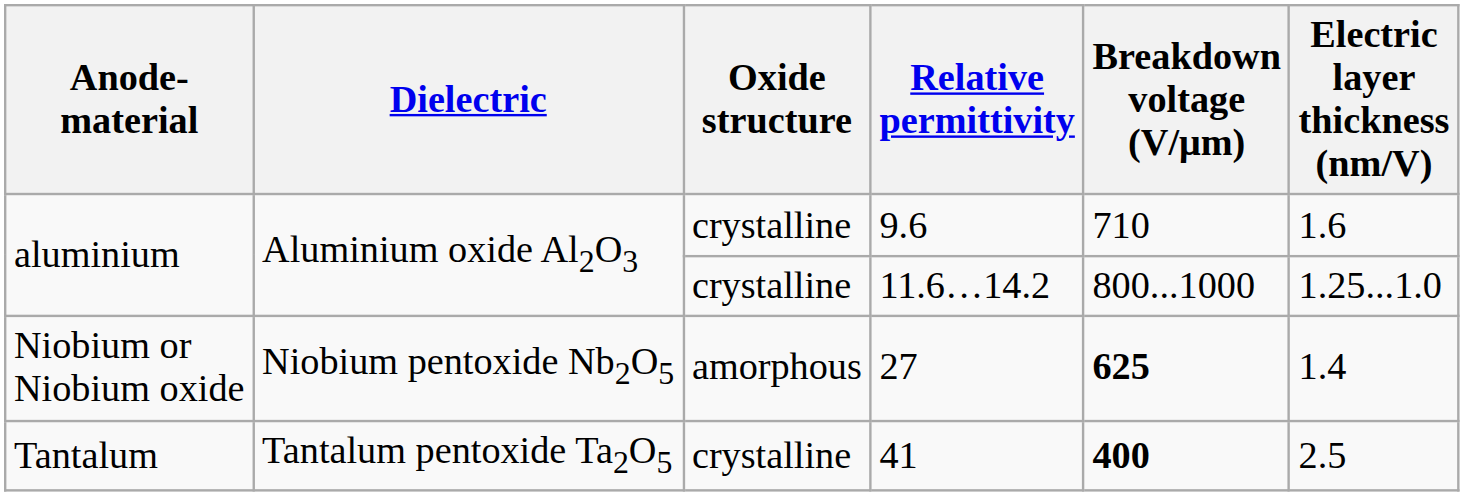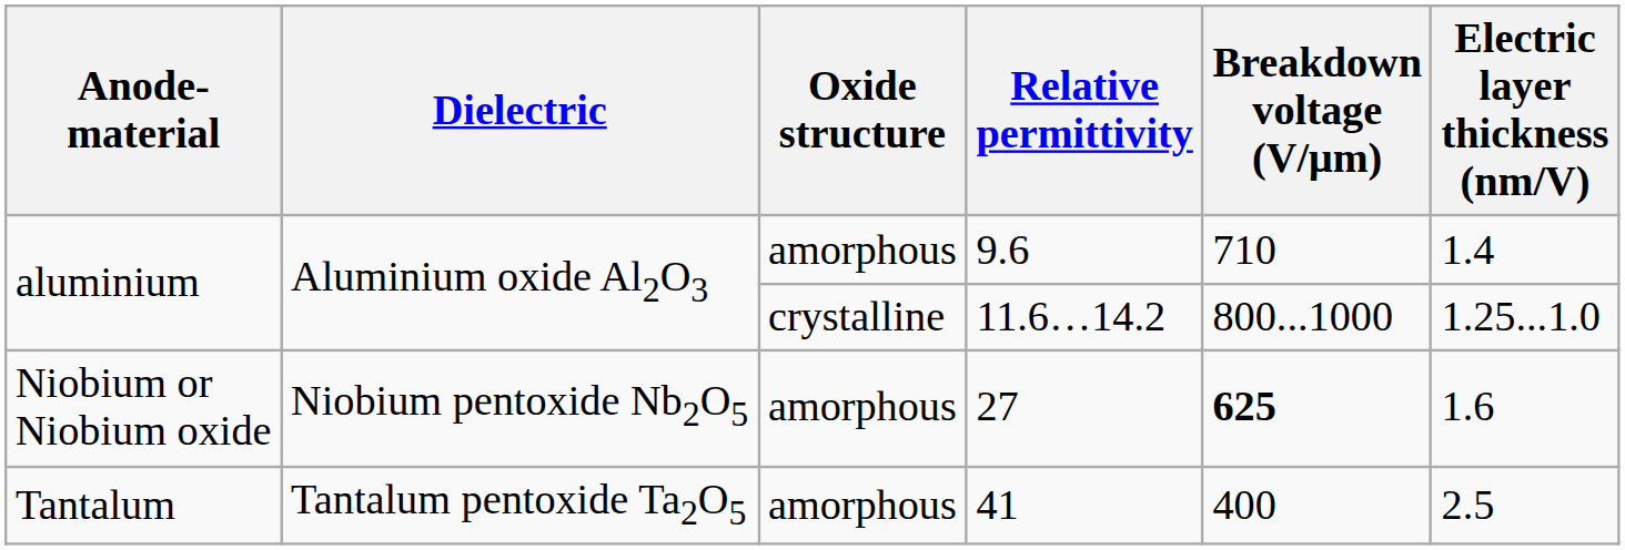 <table class="wikitable">
 <tr>
 <th>Anode-<br>material</th>
 <th><a href='#'>Dielectric</a></th>
 <th>Oxide<br>structure</th>
 <th><a href='#'>Relative<br>permittivity</a></th>
 <th>Breakdown<br>voltage<br>(V/μm)</th>
 <th>Electric<br>layer<br>thickness<br>(nm/V)</th>
 </tr>
 <tr>
 <td rowspan="2">aluminium</td>
 <td rowspan="2">Aluminium oxide Al<sub>2</sub>O<sub>3</sub></td>
-<td>crystalline</td>
+<td>amorphous</td>
 <td>9.6</td>
 <td>710</td>
-<td>1.6</td>
+<td>1.4</td>
 </tr>
 <tr>
 <td>crystalline</td>
 <td>11.6…14.2</td>
 <td>800...1000</td>
 <td>1.25...1.0</td>
 </tr>
 <tr>
 <td>Niobium or<br>Niobium oxide</td>
 <td>Niobium pentoxide Nb<sub>2</sub>O<sub>5</sub></td>
 <td>amorphous</td>
 <td>27</td>
 <td><strong>625</strong></td>
-<td>1.4</td>
+<td>1.6</td>
 </tr>
 <tr>
 <td>Tantalum</td>
 <td>Tantalum pentoxide Ta<sub>2</sub>O<sub>5</sub></td>
-<td>crystalline</td>
+<td>amorphous</td>
 <td>41</td>
-<td><strong>400</strong></td>
+<td>400</td>
 <td>2.5</td>
 </tr>
 </table>
